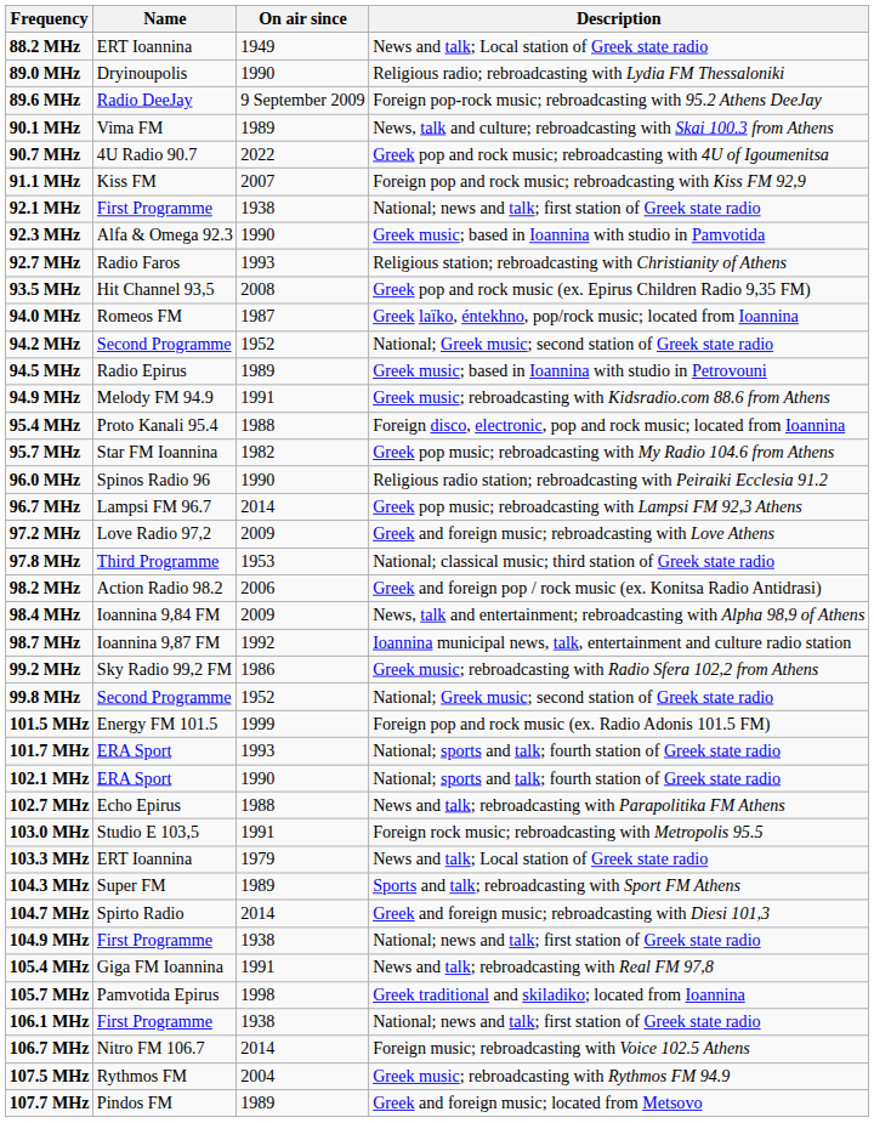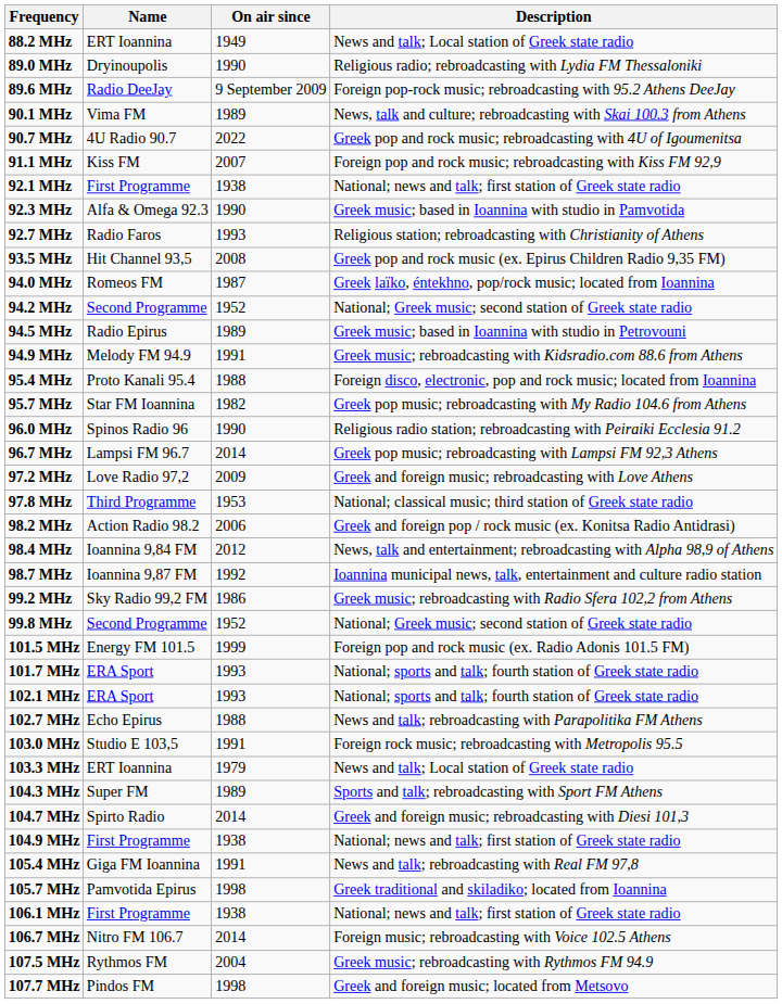 <table class="wikitable">
 <tr>
 <th>Frequency</th>
 <th>Name</th>
 <th>On air since</th>
 <th>Description</th>
 </tr>
 <tr>
 <td><strong>88.2 MHz</strong></td>
 <td>ERT Ioannina</td>
 <td>1949</td>
 <td>News and <a href='#'>talk</a>; Local station of <a href='#'>Greek state radio</a></td>
 </tr>
 <tr>
 <td><strong>89.0 MHz</strong></td>
 <td>Dryinoupolis</td>
 <td>1990</td>
 <td>Religious radio; rebroadcasting with <em>Lydia FM Thessaloniki</em></td>
 </tr>
 <tr>
 <td><strong>89.6 MHz</strong></td>
 <td><a href='#'>Radio DeeJay</a></td>
 <td>9 September 2009</td>
 <td>Foreign pop-rock music; rebroadcasting with <em>95.2 Athens DeeJay</em></td>
 </tr>
 <tr>
 <td><strong>90.1 MHz</strong></td>
 <td>Vima FM</td>
 <td>1989</td>
 <td>News, <a href='#'>talk</a> and culture; rebroadcasting with <em><a href='#'>Skai 100.3</a> from Athens</em></td>
 </tr>
 <tr>
 <td><strong>90.7 MHz</strong></td>
 <td>4U Radio 90.7</td>
 <td>2022</td>
 <td><a href='#'>Greek</a> pop and rock music; rebroadcasting with <em>4U of Igoumenitsa</em></td>
 </tr>
 <tr>
 <td><strong>91.1 MHz</strong></td>
 <td>Kiss FM</td>
 <td>2007</td>
 <td>Foreign pop and rock music; rebroadcasting with <em>Kiss FM 92,9</em></td>
 </tr>
 <tr>
 <td><strong>92.1 MHz</strong></td>
 <td><a href='#'>First Programme</a></td>
 <td>1938</td>
 <td>National; news and <a href='#'>talk</a>; first station of <a href='#'>Greek state radio</a></td>
 </tr>
 <tr>
 <td><strong>92.3 MHz</strong></td>
 <td>Alfa & Omega 92.3</td>
 <td>1990</td>
 <td><a href='#'>Greek music</a>; based in <a href='#'>Ioannina</a> with studio in <a href='#'>Pamvotida</a></td>
 </tr>
 <tr>
 <td><strong>92.7 MHz</strong></td>
 <td>Radio Faros</td>
 <td>1993</td>
 <td>Religious station; rebroadcasting with <em>Christianity of Athens</em></td>
 </tr>
 <tr>
 <td><strong>93.5 MHz</strong></td>
 <td>Hit Channel 93,5</td>
 <td>2008</td>
 <td><a href='#'>Greek</a> pop and rock music (ex. Epirus Children Radio 9,35 FM)</td>
 </tr>
 <tr>
 <td><strong>94.0 MHz</strong></td>
 <td>Romeos FM</td>
 <td>1987</td>
 <td><a href='#'>Greek</a> <a href='#'>laïko</a>, <a href='#'>éntekhno</a>, pop/rock music; located from <a href='#'>Ioannina</a></td>
 </tr>
 <tr>
 <td><strong>94.2 MHz</strong></td>
 <td><a href='#'>Second Programme</a></td>
 <td>1952</td>
 <td>National; <a href='#'>Greek music</a>; second station of <a href='#'>Greek state radio</a></td>
 </tr>
 <tr>
 <td><strong>94.5 MHz</strong></td>
 <td>Radio Epirus</td>
 <td>1989</td>
 <td><a href='#'>Greek music</a>; based in <a href='#'>Ioannina</a> with studio in <a href='#'>Petrovouni</a></td>
 </tr>
 <tr>
 <td><strong>94.9 MHz</strong></td>
 <td>Melody FM 94.9</td>
 <td>1991</td>
 <td><a href='#'>Greek music</a>; rebroadcasting with <em>Kidsradio.com 88.6 from Athens</em></td>
 </tr>
 <tr>
 <td><strong>95.4 MHz</strong></td>
 <td>Proto Kanali 95.4</td>
 <td>1988</td>
 <td>Foreign <a href='#'>disco</a>, <a href='#'>electronic</a>, pop and rock music; located from <a href='#'>Ioannina</a></td>
 </tr>
 <tr>
 <td><strong>95.7 MHz</strong></td>
 <td>Star FM Ioannina</td>
 <td>1982</td>
 <td><a href='#'>Greek</a> pop music; rebroadcasting with <em>My Radio 104.6 from Athens</em></td>
 </tr>
 <tr>
 <td><strong>96.0 MHz</strong></td>
 <td>Spinos Radio 96</td>
 <td>1990</td>
 <td>Religious radio station; rebroadcasting with <em>Peiraiki Ecclesia 91.2</em></td>
 </tr>
 <tr>
 <td><strong>96.7 MHz</strong></td>
 <td>Lampsi FM 96.7</td>
 <td>2014</td>
 <td><a href='#'>Greek</a> pop music; rebroadcasting with <em>Lampsi FM 92,3 Athens</em></td>
 </tr>
 <tr>
 <td><strong>97.2 MHz</strong></td>
 <td>Love Radio 97,2</td>
 <td>2009</td>
 <td><a href='#'>Greek</a> and foreign music; rebroadcasting with <em>Love Athens</em></td>
 </tr>
 <tr>
 <td><strong>97.8 MHz</strong></td>
 <td><a href='#'>Third Programme</a></td>
 <td>1953</td>
 <td>National; classical music; third station of <a href='#'>Greek state radio</a></td>
 </tr>
 <tr>
 <td><strong>98.2 MHz</strong></td>
 <td>Action Radio 98.2</td>
 <td>2006</td>
 <td><a href='#'>Greek</a> and foreign pop / rock music (ex. Konitsa Radio Antidrasi)</td>
 </tr>
 <tr>
 <td><strong>98.4 MHz</strong></td>
 <td>Ioannina 9,84 FM</td>
-<td>2009</td>
+<td>2012</td>
 <td>News, <a href='#'>talk</a> and entertainment; rebroadcasting with <em>Alpha 98,9 of Athens</em></td>
 </tr>
 <tr>
 <td><strong>98.7 MHz</strong></td>
 <td>Ioannina 9,87 FM</td>
 <td>1992</td>
 <td><a href='#'>Ioannina</a> municipal news, <a href='#'>talk</a>, entertainment and culture radio station</td>
 </tr>
 <tr>
 <td><strong>99.2 MHz</strong></td>
 <td>Sky Radio 99,2 FM</td>
 <td>1986</td>
 <td><a href='#'>Greek music</a>; rebroadcasting with <em>Radio Sfera 102,2 from Athens</em></td>
 </tr>
 <tr>
 <td><strong>99.8 MHz</strong></td>
 <td><a href='#'>Second Programme</a></td>
 <td>1952</td>
 <td>National; <a href='#'>Greek music</a>; second station of <a href='#'>Greek state radio</a></td>
 </tr>
 <tr>
 <td><strong>101.5 MHz</strong></td>
 <td>Energy FM 101.5</td>
 <td>1999</td>
 <td>Foreign pop and rock music (ex. Radio Adonis 101.5 FM)</td>
 </tr>
 <tr>
 <td><strong>101.7 MHz</strong></td>
 <td><a href='#'>ERA Sport</a></td>
 <td>1993</td>
 <td>National; <a href='#'>sports</a> and <a href='#'>talk</a>; fourth station of <a href='#'>Greek state radio</a></td>
 </tr>
 <tr>
 <td><strong>102.1 MHz</strong></td>
 <td><a href='#'>ERA Sport</a></td>
-<td>1990</td>
+<td>1993</td>
 <td>National; <a href='#'>sports</a> and <a href='#'>talk</a>; fourth station of <a href='#'>Greek state radio</a></td>
 </tr>
 <tr>
 <td><strong>102.7 MHz</strong></td>
 <td>Echo Epirus</td>
 <td>1988</td>
 <td>News and <a href='#'>talk</a>; rebroadcasting with <em>Parapolitika FM Athens</em></td>
 </tr>
 <tr>
 <td><strong>103.0 MHz</strong></td>
 <td>Studio E 103,5</td>
 <td>1991</td>
 <td>Foreign rock music; rebroadcasting with <em>Metropolis 95.5</em></td>
 </tr>
 <tr>
 <td><strong>103.3 MHz</strong></td>
 <td>ERT Ioannina</td>
 <td>1979</td>
 <td>News and <a href='#'>talk</a>; Local station of <a href='#'>Greek state radio</a></td>
 </tr>
 <tr>
 <td><strong>104.3 MHz</strong></td>
 <td>Super FM</td>
 <td>1989</td>
 <td><a href='#'>Sports</a> and <a href='#'>talk</a>; rebroadcasting with <em>Sport FM Athens</em></td>
 </tr>
 <tr>
 <td><strong>104.7 MHz</strong></td>
 <td>Spirto Radio</td>
 <td>2014</td>
 <td><a href='#'>Greek</a> and foreign music; rebroadcasting with <em>Diesi 101,3</em></td>
 </tr>
 <tr>
 <td><strong>104.9 MHz</strong></td>
 <td><a href='#'>First Programme</a></td>
 <td>1938</td>
 <td>National; news and <a href='#'>talk</a>; first station of <a href='#'>Greek state radio</a></td>
 </tr>
 <tr>
 <td><strong>105.4 MHz</strong></td>
 <td>Giga FM Ioannina</td>
 <td>1991</td>
 <td>News and <a href='#'>talk</a>; rebroadcasting with <em>Real FM 97,8</em></td>
 </tr>
 <tr>
 <td><strong>105.7 MHz</strong></td>
 <td>Pamvotida Epirus</td>
 <td>1998</td>
 <td><a href='#'>Greek traditional</a> and <a href='#'>skiladiko</a>; located from <a href='#'>Ioannina</a></td>
 </tr>
 <tr>
 <td><strong>106.1 MHz</strong></td>
 <td><a href='#'>First Programme</a></td>
 <td>1938</td>
 <td>National; news and <a href='#'>talk</a>; first station of <a href='#'>Greek state radio</a></td>
 </tr>
 <tr>
 <td><strong>106.7 MHz</strong></td>
 <td>Nitro FM 106.7</td>
 <td>2014</td>
 <td>Foreign music; rebroadcasting with <em>Voice 102.5 Athens</em></td>
 </tr>
 <tr>
 <td><strong>107.5 MHz</strong></td>
 <td>Rythmos FM</td>
 <td>2004</td>
 <td><a href='#'>Greek music</a>; rebroadcasting with <em>Rythmos FM 94.9</em></td>
 </tr>
 <tr>
 <td><strong>107.7 MHz</strong></td>
 <td>Pindos FM</td>
-<td>1989</td>
+<td>1998</td>
 <td><a href='#'>Greek</a> and foreign music; located from <a href='#'>Metsovo</a></td>
 </tr>
 </table>
